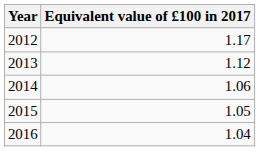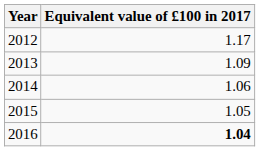 <table class="wikitable sortable" style="text-align:right">
 <tr>
 <th data-sort-type="number">Year</th>
 <th data-sort-type="number">Equivalent value of £100 in 2017</th>
 </tr>
 <tr>
 <td>2012</td>
 <td>1.17</td>
 </tr>
 <tr>
 <td>2013</td>
-<td>1.12</td>
+<td>1.09</td>
 </tr>
 <tr>
 <td>2014</td>
 <td>1.06</td>
 </tr>
 <tr>
 <td>2015</td>
 <td>1.05</td>
 </tr>
 <tr>
 <td>2016</td>
-<td>1.04</td>
+<td><strong>1.04</strong></td>
 </tr>
 </table>
